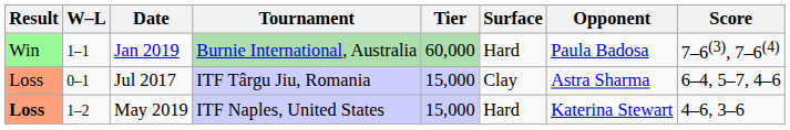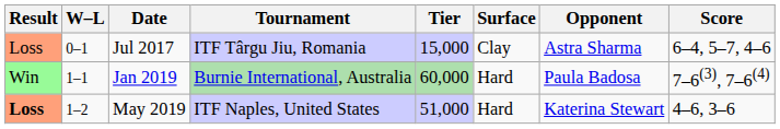 <table class="sortable wikitable">
 <tr>
 <th>Result</th>
 <th class="unsortable">W–L</th>
 <th>Date</th>
 <th>Tournament</th>
 <th>Tier</th>
 <th>Surface</th>
 <th>Opponent</th>
 <th class="unsortable">Score</th>
 </tr>
 <tr>
+<td bgcolor="FFA07A">Loss</td>
+<td><small>0–1</small></td>
+<td>Jul 2017</td>
+<td style="background:#ccf;">ITF Târgu Jiu, Romania</td>
+<td style="background:#ccf;">15,000</td>
+<td>Clay</td>
+<td> <a href='#'>Astra Sharma</a></td>
+<td>6–4, 5–7, 4–6</td>
+</tr>
+<tr>
 <td style="background:#98fb98;">Win</td>
 <td><small>1–1</small></td>
 <td><a href='#'>Jan 2019</a></td>
 <td style="background:#addfad;"><a href='#'>Burnie International</a>, Australia</td>
 <td style="background:#addfad;">60,000</td>
 <td>Hard</td>
 <td> <a href='#'>Paula Badosa</a></td>
 <td>7–6<sup>(3)</sup>, 7–6<sup>(4)</sup></td>
 </tr>
 <tr>
-<td bgcolor="FFA07A">Loss</td>
-<td><small>0–1</small></td>
-<td>Jul 2017</td>
-<td style="background:#ccf;">ITF Târgu Jiu, Romania</td>
-<td style="background:#ccf;">15,000</td>
-<td>Clay</td>
-<td> <a href='#'>Astra Sharma</a></td>
-<td>6–4, 5–7, 4–6</td>
-</tr>
-<tr>
 <td bgcolor="FFA07A"><strong>Loss</strong></td>
 <td><small>1–2</small></td>
 <td>May 2019</td>
 <td style="background:#ccf;">ITF Naples, United States</td>
-<td style="background:#ccf;">15,000</td>
+<td style="background:#ccf;">51,000</td>
 <td>Hard</td>
 <td> <a href='#'>Katerina Stewart</a></td>
 <td>4–6, 3–6</td>
 </tr>
 </table>
